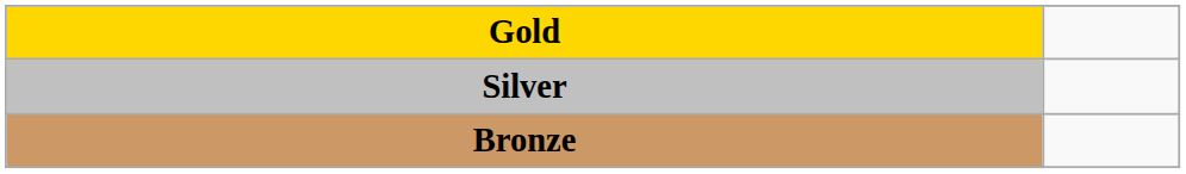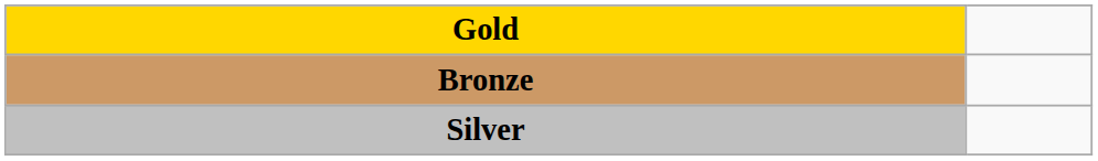 <table class="wikitable" style="text-align:center;" width="35%">
 <tr>
 <td bgcolor="gold"><strong>Gold</strong></td>
 <td></td>
 </tr>
 <tr>
+<td bgcolor="CC9966"><strong>Bronze</strong></td>
+<td></td>
+</tr>
+<tr>
 <td bgcolor="silver"><strong>Silver</strong></td>
 <td></td>
 </tr>
-<tr>
-<td bgcolor="CC9966"><strong>Bronze</strong></td>
-<td></td>
-</tr>
 </table>
